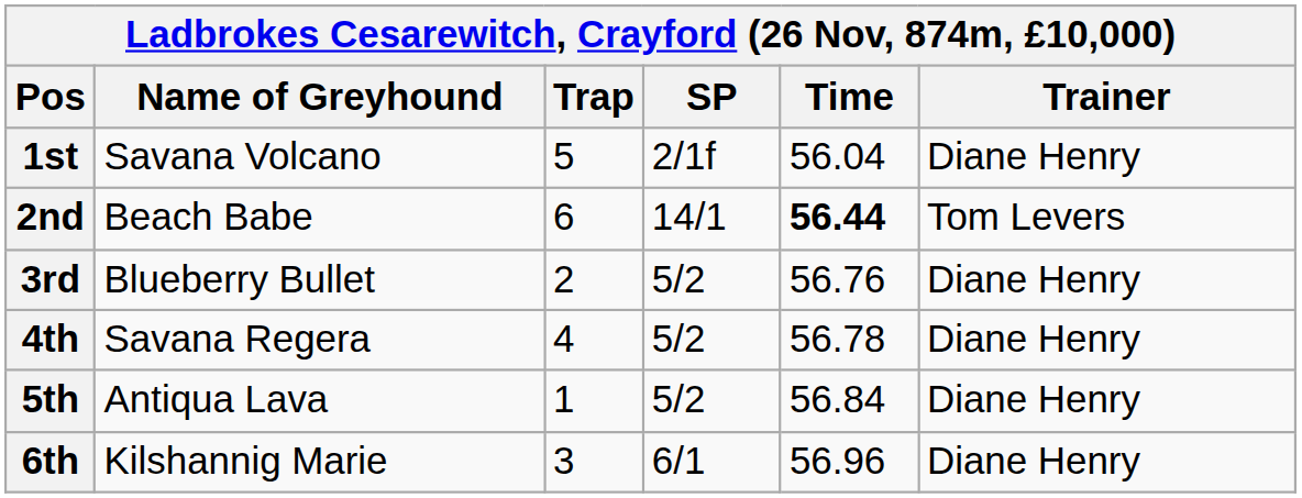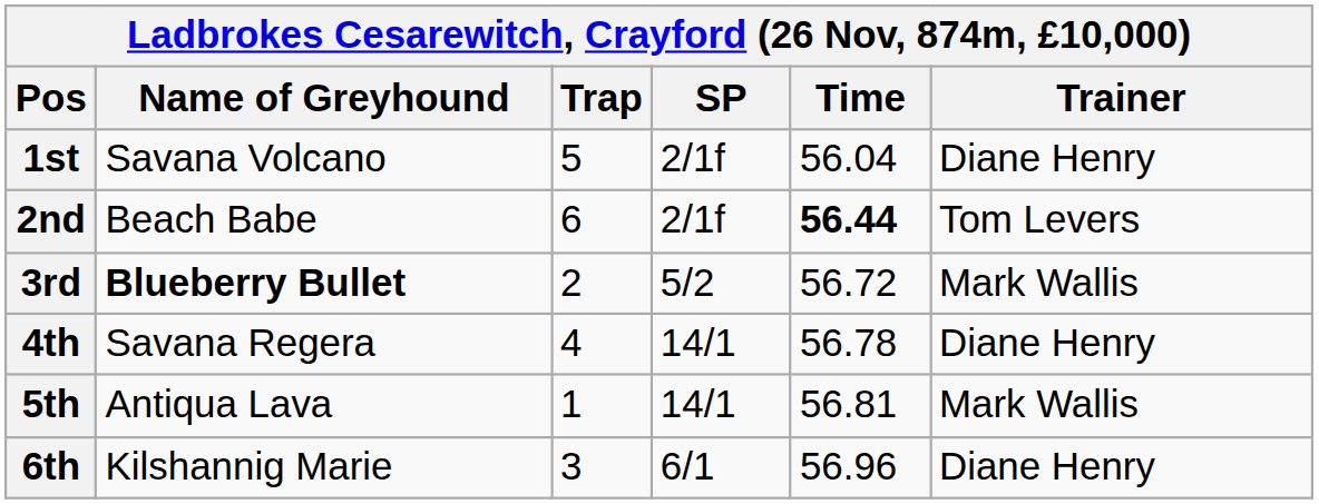 <table class="wikitable">
 <tr>
 <th colspan="6"><a href='#'>Ladbrokes Cesarewitch</a>, <a href='#'>Crayford</a> (26 Nov, 874m, £10,000)</th>
 </tr>
 <tr>
 <th width=30>Pos</th>
 <th width=180>Name of Greyhound</th>
 <th width=30>Trap</th>
 <th width=50>SP</th>
 <th width=50>Time</th>
 <th width=150>Trainer</th>
 </tr>
 <tr>
 <th>1st</th>
 <td>Savana Volcano</td>
 <td>5</td>
 <td>2/1f</td>
 <td>56.04</td>
 <td>Diane Henry</td>
 </tr>
 <tr>
 <th>2nd</th>
 <td>Beach Babe</td>
 <td>6</td>
-<td>14/1</td>
+<td>2/1f</td>
 <td><strong>56.44</strong></td>
 <td>Tom Levers</td>
 </tr>
 <tr>
 <th>3rd</th>
-<td>Blueberry Bullet</td>
+<td><strong>Blueberry Bullet</strong></td>
 <td>2</td>
 <td>5/2</td>
-<td>56.76</td>
-<td>Diane Henry</td>
+<td>56.72</td>
+<td>Mark Wallis</td>
 </tr>
 <tr>
 <th>4th</th>
 <td>Savana Regera</td>
 <td>4</td>
-<td>5/2</td>
+<td>14/1</td>
 <td>56.78</td>
 <td>Diane Henry</td>
 </tr>
 <tr>
 <th>5th</th>
 <td>Antiqua Lava</td>
 <td>1</td>
-<td>5/2</td>
-<td>56.84</td>
-<td>Diane Henry</td>
+<td>14/1</td>
+<td>56.81</td>
+<td>Mark Wallis</td>
 </tr>
 <tr>
 <th>6th</th>
 <td>Kilshannig Marie</td>
 <td>3</td>
 <td>6/1</td>
 <td>56.96</td>
 <td>Diane Henry</td>
 </tr>
 </table>
